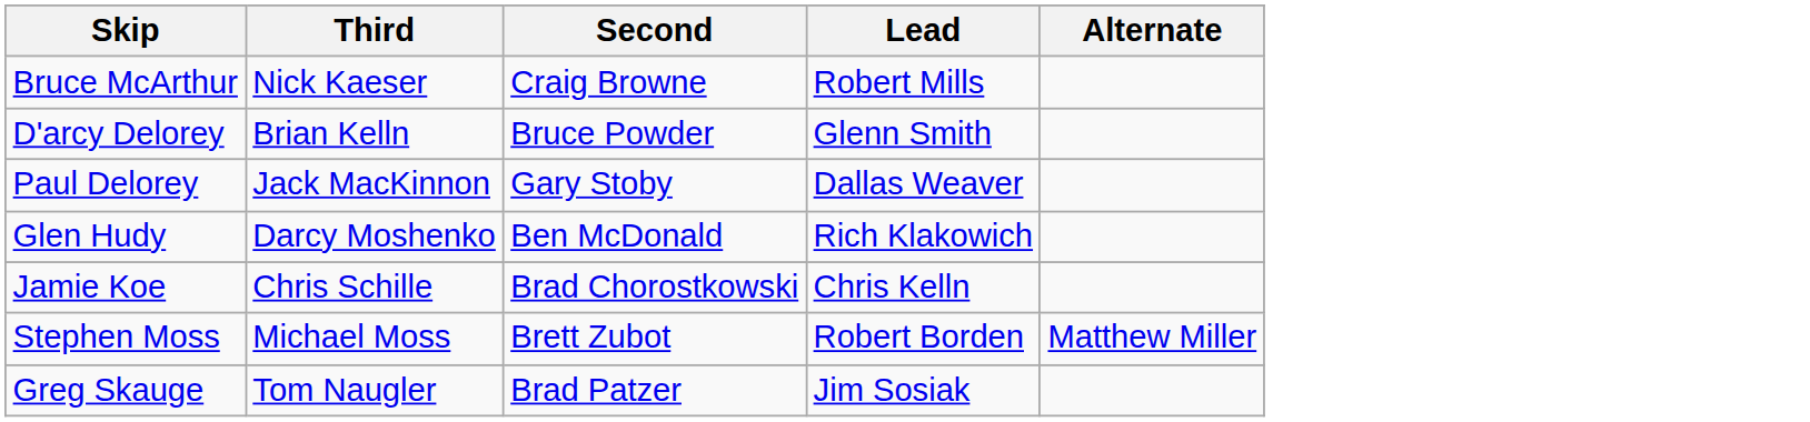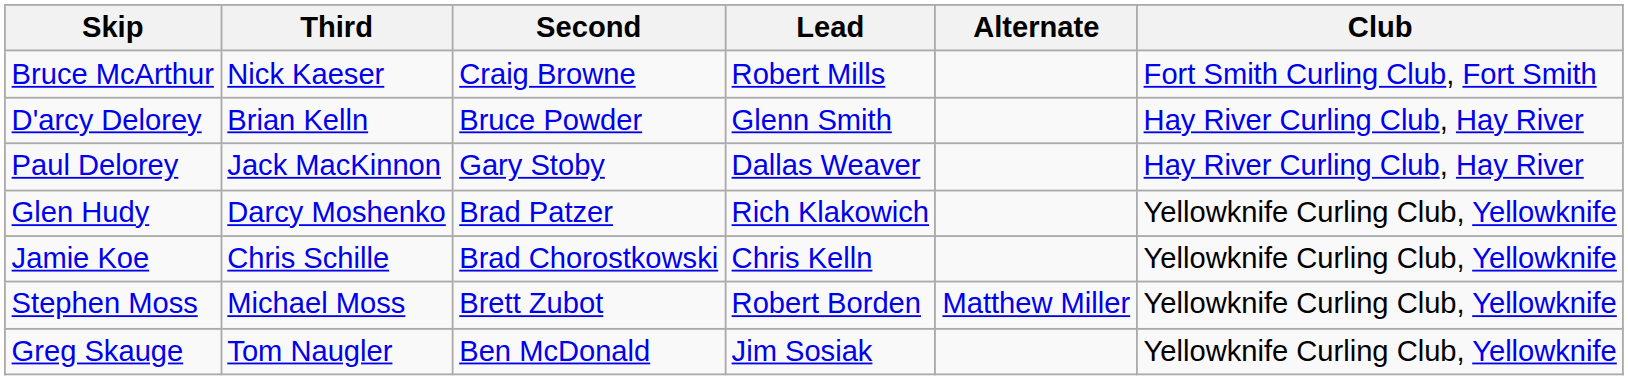 <table class="wikitable">
 <tr>
 <th>Skip</th>
 <th>Third</th>
 <th>Second</th>
 <th>Lead</th>
 <th>Alternate</th>
+<th>Club</th>
 </tr>
 <tr>
 <td><a href='#'>Bruce McArthur</a></td>
 <td><a href='#'>Nick Kaeser</a></td>
 <td><a href='#'>Craig Browne</a></td>
 <td><a href='#'>Robert Mills</a></td>
 <td></td>
+<td><a href='#'>Fort Smith Curling Club</a>, <a href='#'>Fort Smith</a></td>
 </tr>
 <tr>
 <td><a href='#'>D'arcy Delorey</a></td>
 <td><a href='#'>Brian Kelln</a></td>
 <td><a href='#'>Bruce Powder</a></td>
 <td><a href='#'>Glenn Smith</a></td>
 <td></td>
+<td><a href='#'>Hay River Curling Club</a>, <a href='#'>Hay River</a></td>
 </tr>
 <tr>
 <td><a href='#'>Paul Delorey</a></td>
 <td><a href='#'>Jack MacKinnon</a></td>
 <td><a href='#'>Gary Stoby</a></td>
 <td><a href='#'>Dallas Weaver</a></td>
 <td></td>
+<td><a href='#'>Hay River Curling Club</a>, <a href='#'>Hay River</a></td>
 </tr>
 <tr>
 <td><a href='#'>Glen Hudy</a></td>
 <td><a href='#'>Darcy Moshenko</a></td>
-<td><a href='#'>Ben McDonald</a></td>
+<td><a href='#'>Brad Patzer</a></td>
 <td><a href='#'>Rich Klakowich</a></td>
 <td></td>
+<td>Yellowknife Curling Club, <a href='#'>Yellowknife</a></td>
 </tr>
 <tr>
 <td><a href='#'>Jamie Koe</a></td>
 <td><a href='#'>Chris Schille</a></td>
 <td><a href='#'>Brad Chorostkowski</a></td>
 <td><a href='#'>Chris Kelln</a></td>
 <td></td>
+<td>Yellowknife Curling Club, <a href='#'>Yellowknife</a></td>
 </tr>
 <tr>
 <td><a href='#'>Stephen Moss</a></td>
 <td><a href='#'>Michael Moss</a></td>
 <td><a href='#'>Brett Zubot</a></td>
 <td><a href='#'>Robert Borden</a></td>
 <td><a href='#'>Matthew Miller</a></td>
+<td>Yellowknife Curling Club, <a href='#'>Yellowknife</a></td>
 </tr>
 <tr>
 <td><a href='#'>Greg Skauge</a></td>
 <td><a href='#'>Tom Naugler</a></td>
-<td><a href='#'>Brad Patzer</a></td>
+<td><a href='#'>Ben McDonald</a></td>
 <td><a href='#'>Jim Sosiak</a></td>
 <td></td>
+<td>Yellowknife Curling Club, <a href='#'>Yellowknife</a></td>
 </tr>
 </table>
